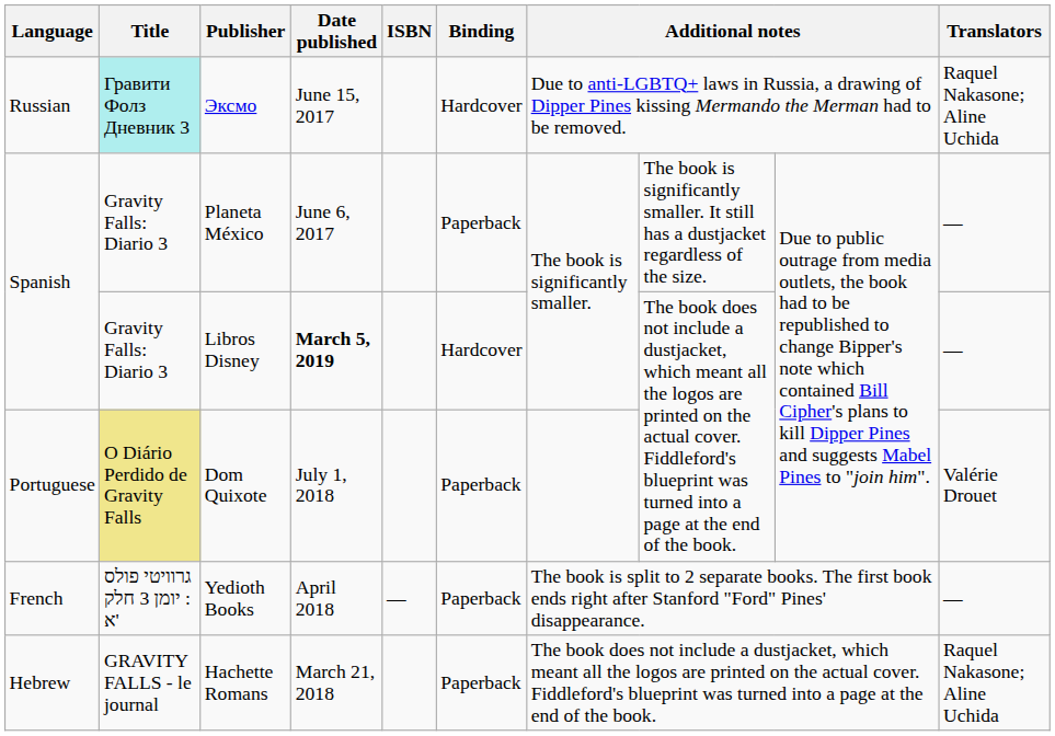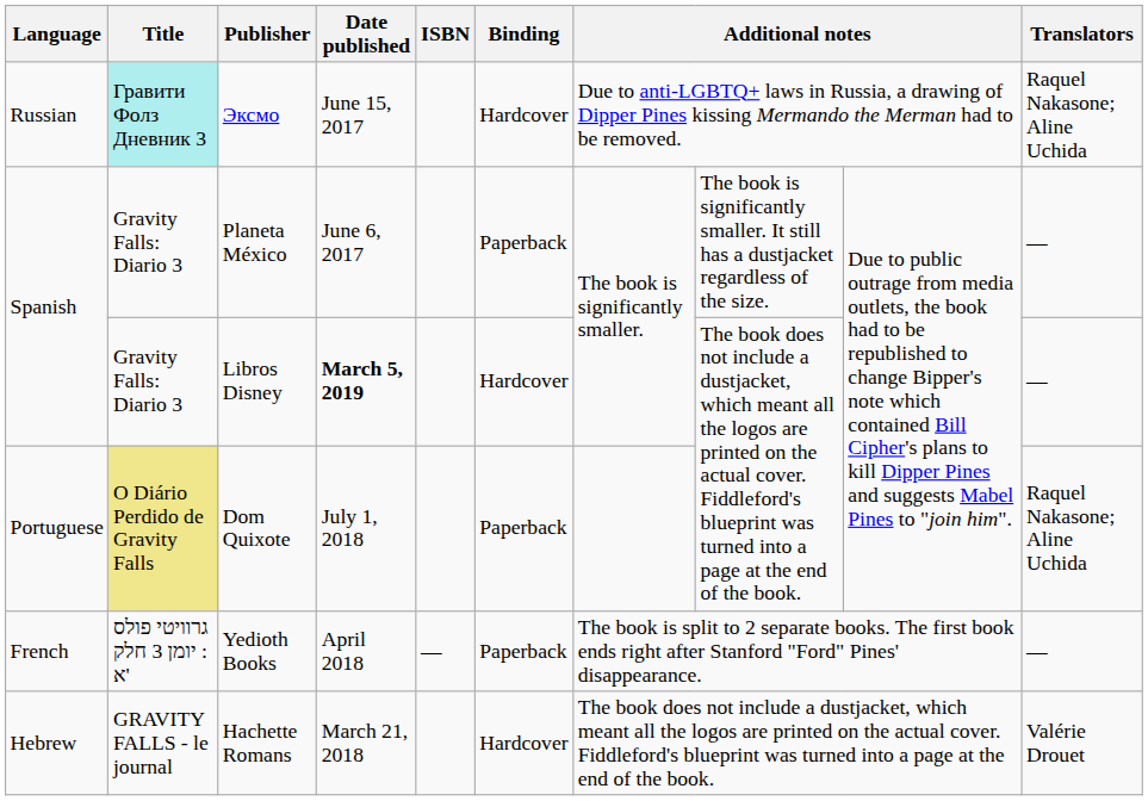 <table class="wikitable">
 <tr>
 <th>Language</th>
 <th>Title</th>
 <th>Publisher</th>
 <th>Date published</th>
 <th>ISBN</th>
 <th>Binding</th>
 <th colspan="3">Additional notes</th>
 <th>Translators</th>
 </tr>
 <tr>
 <td>Russian</td>
 <td style="background: paleturquoise;">Гравити Фолз Дневник 3</td>
 <td><a href='#'>Эксмо</a></td>
 <td>June 15, 2017</td>
 <td></td>
 <td>Hardcover</td>
 <td colspan="3">Due to <a href='#'>anti-LGBTQ+</a> laws in Russia, a drawing of <a href='#'>Dipper Pines</a> kissing <em>Mermando the Merman</em> had to be removed.</td>
 <td>Raquel Nakasone; Aline Uchida</td>
 </tr>
 <tr>
 <td rowspan="2">Spanish</td>
 <td>Gravity Falls: Diario 3</td>
 <td>Planeta México</td>
 <td>June 6, 2017</td>
 <td></td>
 <td>Paperback</td>
 <td rowspan="2">The book is significantly smaller.</td>
 <td>The book is significantly smaller. It still has a dustjacket regardless of the size.</td>
 <td rowspan="3">Due to public outrage from media outlets, the book had to be republished to change Bipper's note which contained <a href='#'>Bill Cipher</a>'s plans to kill <a href='#'>Dipper Pines</a> and suggests <a href='#'>Mabel Pines</a> to "<em>join him</em>".</td>
 <td>—</td>
 </tr>
 <tr>
 <td>Gravity Falls: Diario 3</td>
 <td>Libros Disney</td>
 <td><strong>March 5, 2019</strong></td>
 <td></td>
 <td>Hardcover</td>
 <td rowspan="2">The book does not include a dustjacket, which meant all the logos are printed on the actual cover.<br>Fiddleford's blueprint was turned into a page at the end of the book.</td>
 <td>—</td>
 </tr>
 <tr>
 <td>Portuguese</td>
 <td style="background: khaki;">O Diário Perdido de Gravity Falls</td>
 <td>Dom Quixote</td>
 <td>July 1, 2018</td>
 <td></td>
 <td>Paperback</td>
 <td></td>
-<td>Valérie Drouet</td>
+<td>Raquel Nakasone; Aline Uchida</td>
 </tr>
 <tr>
 <td>French</td>
 <td>גרוויטי פולס : יומן 3 חלק א'</td>
 <td>Yedioth Books</td>
 <td>April 2018</td>
 <td>—</td>
 <td>Paperback</td>
 <td colspan="3">The book is split to 2 separate books. The first book ends right after Stanford "Ford" Pines' disappearance.</td>
 <td>—</td>
 </tr>
 <tr>
 <td>Hebrew</td>
 <td>GRAVITY FALLS - le journal</td>
 <td>Hachette Romans</td>
 <td>March 21, 2018</td>
 <td></td>
-<td>Paperback</td>
+<td>Hardcover</td>
 <td colspan="3">The book does not include a dustjacket, which meant all the logos are printed on the actual cover. Fiddleford's blueprint was turned into a page at the end of the book.</td>
-<td>Raquel Nakasone; Aline Uchida</td>
+<td>Valérie Drouet</td>
 </tr>
 </table>
